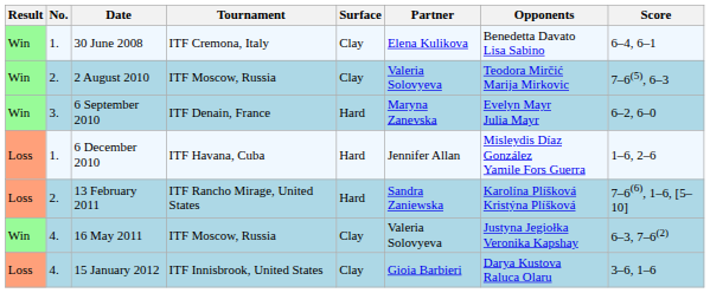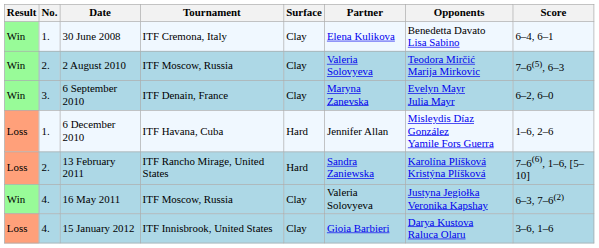 <table class="wikitable">
 <tr>
 <th>Result</th>
 <th>No.</th>
 <th>Date</th>
 <th>Tournament</th>
 <th>Surface</th>
 <th>Partner</th>
 <th>Opponents</th>
 <th>Score</th>
 </tr>
 <tr style="background:#f0f8ff;">
 <td style="background:#98fb98;">Win</td>
 <td>1.</td>
 <td>30 June 2008</td>
 <td>ITF Cremona, Italy</td>
 <td>Clay</td>
 <td> <a href='#'>Elena Kulikova</a></td>
 <td> Benedetta Davato <br>  <a href='#'>Lisa Sabino</a></td>
 <td>6–4, 6–1</td>
 </tr>
 <tr style="background:lightblue;">
 <td style="background:#98fb98;">Win</td>
 <td>2.</td>
 <td>2 August 2010</td>
 <td>ITF Moscow, Russia</td>
 <td>Clay</td>
 <td> <a href='#'>Valeria Solovyeva</a></td>
 <td> <a href='#'>Teodora Mirčić</a> <br>  <a href='#'>Marija Mirkovic</a></td>
 <td>7–6<sup>(5)</sup>, 6–3</td>
 </tr>
 <tr style="background:lightblue;">
 <td style="background:#98fb98;">Win</td>
 <td>3.</td>
 <td>6 September 2010</td>
 <td>ITF Denain, France</td>
-<td>Hard</td>
+<td>Clay</td>
 <td> <a href='#'>Maryna Zanevska</a></td>
 <td> <a href='#'>Evelyn Mayr</a> <br>  <a href='#'>Julia Mayr</a></td>
 <td>6–2, 6–0</td>
 </tr>
 <tr style="background:#f0f8ff;">
 <td bgcolor="FFA07A">Loss</td>
 <td>1.</td>
 <td>6 December 2010</td>
 <td>ITF Havana, Cuba</td>
 <td>Hard</td>
 <td> Jennifer Allan</td>
 <td> <a href='#'>Misleydis Díaz González</a> <br>  <a href='#'>Yamile Fors Guerra</a></td>
 <td>1–6, 2–6</td>
 </tr>
 <tr style="background:lightblue;">
 <td bgcolor="FFA07A">Loss</td>
 <td>2.</td>
 <td>13 February 2011</td>
 <td>ITF Rancho Mirage, United States</td>
 <td>Hard</td>
 <td> <a href='#'>Sandra Zaniewska</a></td>
 <td> <a href='#'>Karolína Plíšková</a> <br>  <a href='#'>Kristýna Plíšková</a></td>
 <td>7–6<sup>(6)</sup>, 1–6, [5–10]</td>
 </tr>
 <tr style="background:lightblue;">
 <td style="background:#98fb98;">Win</td>
 <td>4.</td>
 <td>16 May 2011</td>
 <td>ITF Moscow, Russia</td>
 <td>Clay</td>
 <td> Valeria Solovyeva</td>
 <td> <a href='#'>Justyna Jegiołka</a> <br>  <a href='#'>Veronika Kapshay</a></td>
 <td>6–3, 7–6<sup>(2)</sup></td>
 </tr>
 <tr style="background:lightblue;">
 <td bgcolor="FFA07A">Loss</td>
 <td>4.</td>
 <td>15 January 2012</td>
 <td>ITF Innisbrook, United States</td>
 <td>Clay</td>
 <td> <a href='#'>Gioia Barbieri</a></td>
 <td> <a href='#'>Darya Kustova</a> <br>  <a href='#'>Raluca Olaru</a></td>
 <td>3–6, 1–6</td>
 </tr>
 </table>
